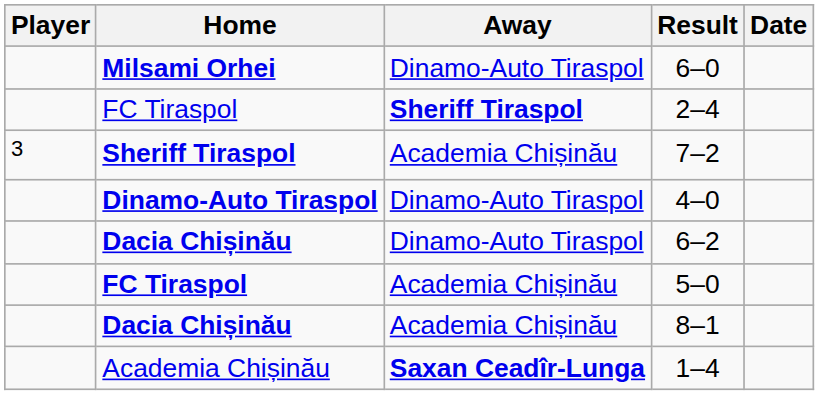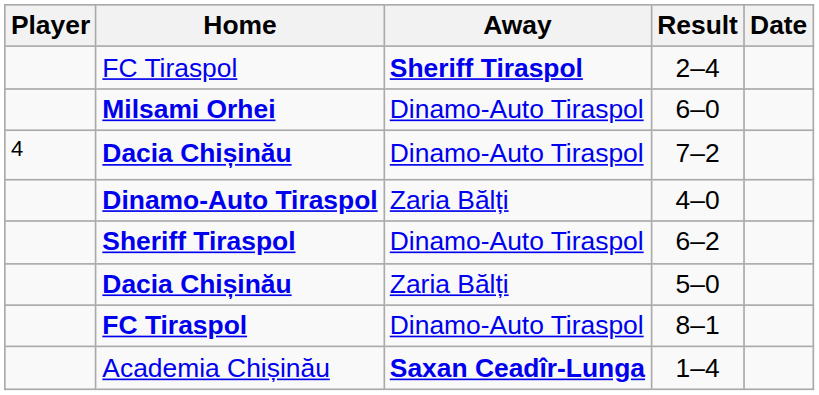 <table class="wikitable sortable">
 <tr>
 <th>Player</th>
 <th>Home</th>
 <th>Away</th>
 <th style="text-align:center">Result</th>
 <th>Date</th>
 </tr>
 <tr>
 <td> </td>
+<td><a href='#'>FC Tiraspol</a></td>
+<td><strong><a href='#'>Sheriff Tiraspol</a></strong></td>
+<td style="text-align:center;">2–4</td>
+<td></td>
+</tr>
+<tr>
+<td> </td>
 <td><strong><a href='#'>Milsami Orhei</a></strong></td>
 <td><a href='#'>Dinamo-Auto Tiraspol</a></td>
 <td style="text-align:center;">6–0</td>
 <td></td>
 </tr>
 <tr>
-<td> </td>
-<td><a href='#'>FC Tiraspol</a></td>
-<td><strong><a href='#'>Sheriff Tiraspol</a></strong></td>
-<td style="text-align:center;">2–4</td>
-<td></td>
-</tr>
-<tr>
-<td><sup>3</sup> </td>
-<td><strong><a href='#'>Sheriff Tiraspol</a></strong></td>
-<td><a href='#'>Academia Chișinău</a></td>
+<td><sup>4</sup> </td>
+<td><strong><a href='#'>Dacia Chișinău</a></strong></td>
+<td><a href='#'>Dinamo-Auto Tiraspol</a></td>
 <td style="text-align:center;">7–2</td>
 <td></td>
 </tr>
 <tr>
 <td> </td>
 <td><strong><a href='#'>Dinamo-Auto Tiraspol</a></strong></td>
-<td><a href='#'>Dinamo-Auto Tiraspol</a></td>
+<td><a href='#'>Zaria Bălți</a></td>
 <td style="text-align:center;">4–0</td>
 <td></td>
 </tr>
 <tr>
 <td> </td>
-<td><strong><a href='#'>Dacia Chișinău</a></strong></td>
+<td><strong><a href='#'>Sheriff Tiraspol</a></strong></td>
 <td><a href='#'>Dinamo-Auto Tiraspol</a></td>
 <td style="text-align:center;">6–2</td>
 <td></td>
 </tr>
 <tr>
 <td> </td>
-<td><strong><a href='#'>FC Tiraspol</a></strong></td>
-<td><a href='#'>Academia Chișinău</a></td>
+<td><strong><a href='#'>Dacia Chișinău</a></strong></td>
+<td><a href='#'>Zaria Bălți</a></td>
 <td style="text-align:center;">5–0</td>
 <td></td>
 </tr>
 <tr>
 <td> </td>
-<td><strong><a href='#'>Dacia Chișinău</a></strong></td>
-<td><a href='#'>Academia Chișinău</a></td>
+<td><strong><a href='#'>FC Tiraspol</a></strong></td>
+<td><a href='#'>Dinamo-Auto Tiraspol</a></td>
 <td style="text-align:center;">8–1</td>
 <td></td>
 </tr>
 <tr>
 <td> </td>
 <td><a href='#'>Academia Chișinău</a></td>
 <td><strong><a href='#'>Saxan Ceadîr-Lunga</a></strong></td>
 <td style="text-align:center;">1–4</td>
 <td></td>
 </tr>
 </table>
